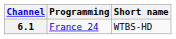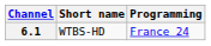 <table class="wikitable">
 <tr>
 <th><a href='#'>Channel</a></th>
+<th>Short name</th>
 <th>Programming</th>
-<th>Short name</th>
 </tr>
 <tr>
 <th scope = "row">6.1</th>
+<td>WTBS-HD</td>
 <td><a href='#'>France 24</a></td>
-<td>WTBS-HD</td>
 </tr>
 </table>
